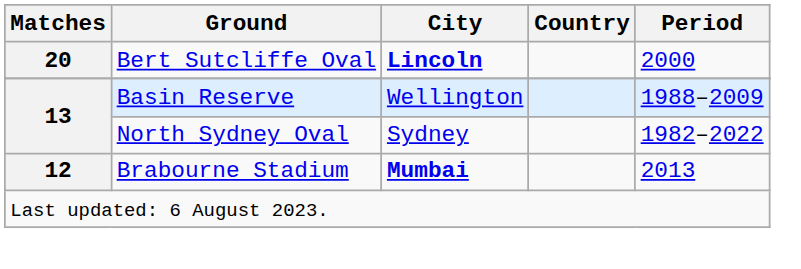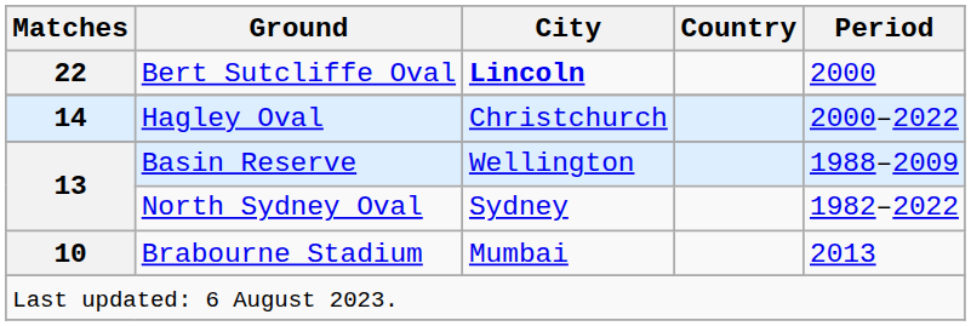 <table class="wikitable">
 <tr>
 <th>Matches</th>
 <th>Ground</th>
 <th>City</th>
 <th>Country</th>
 <th>Period</th>
 </tr>
 <tr>
-<th>20</th>
+<th>22</th>
 <td><a href='#'>Bert Sutcliffe Oval</a></td>
 <td><strong><a href='#'>Lincoln</a></strong></td>
 <td></td>
 <td><a href='#'>2000</a></td>
 </tr>
 <tr>
+</tr>
+<tr style="background-color:#def;">
+<th style="background-color:#def;">14</th>
+<td><a href='#'>Hagley Oval</a></td>
+<td><a href='#'>Christchurch</a></td>
+<td></td>
+<td><a href='#'>2000</a>–<a href='#'>2022</a></td>
 </tr>
 <tr>
 </tr>
 <tr style="background-color:#def;">
 <th rowspan=2>13</th>
 <td><a href='#'>Basin Reserve</a></td>
 <td><a href='#'>Wellington</a></td>
 <td></td>
 <td><a href='#'>1988</a>–<a href='#'>2009</a></td>
 </tr>
 <tr>
 <td><a href='#'>North Sydney Oval</a></td>
 <td><a href='#'>Sydney</a></td>
 <td></td>
 <td><a href='#'>1982</a>–<a href='#'>2022</a></td>
 </tr>
 <tr>
-<th>12</th>
+<th>10</th>
 <td><a href='#'>Brabourne Stadium</a></td>
-<td><strong><a href='#'>Mumbai</a></strong></td>
+<td><a href='#'>Mumbai</a></td>
 <td></td>
 <td><a href='#'>2013</a></td>
 </tr>
 <tr>
 <td colspan=5><small>Last updated: 6 August 2023.</small><br></td>
 </tr>
 </table>
